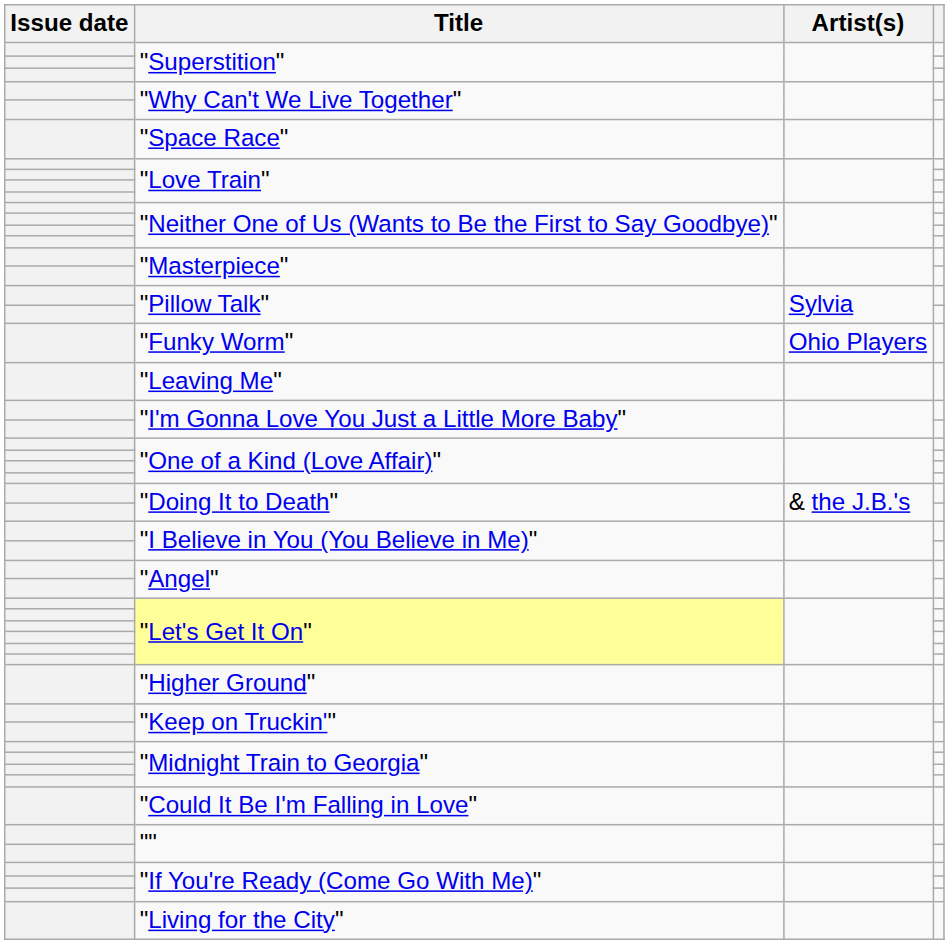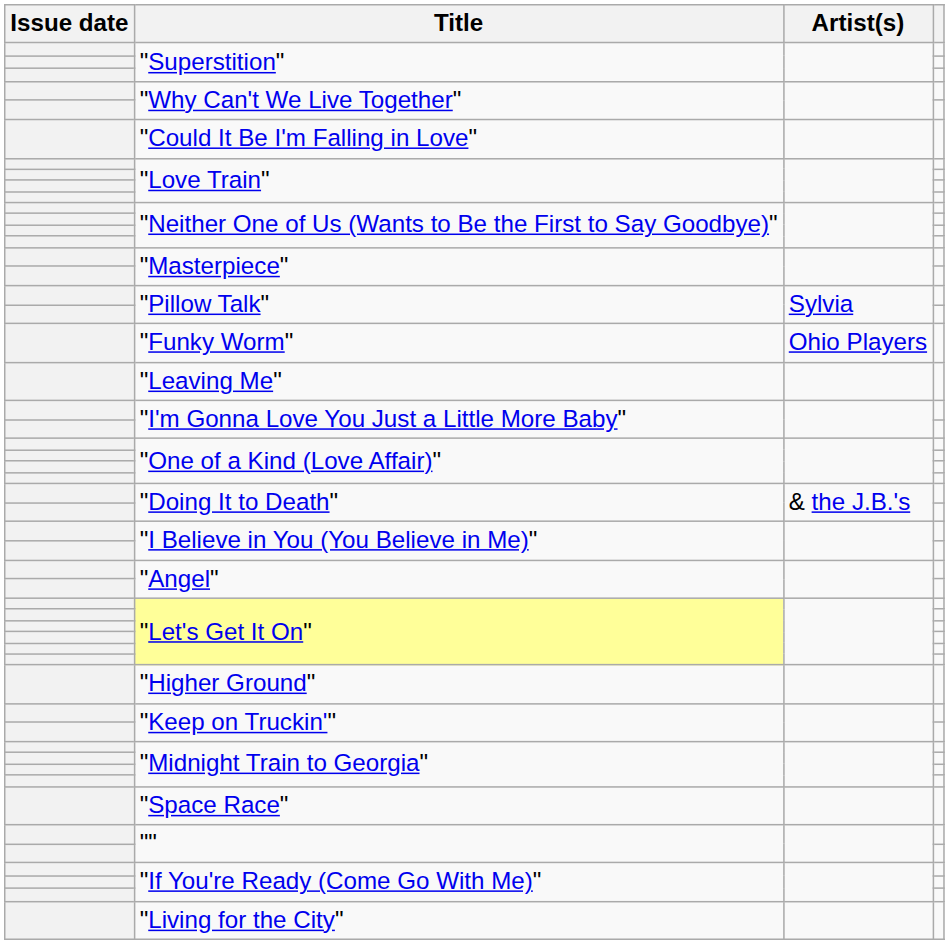 <table class="wikitable sortable plainrowheaders">
 <tr>
 <th scope="col">Issue date</th>
 <th scope="col">Title</th>
 <th scope="col">Artist(s)</th>
 <th scope="col" class="unsortable"></th>
 </tr>
 <tr>
 <th scope=row></th>
 <td rowspan="3">"<a href='#'>Superstition</a>"</td>
 <td rowspan="3"></td>
 <td align=center></td>
 </tr>
 <tr>
 <th scope=row></th>
 <td align=center></td>
 </tr>
 <tr>
 <th scope=row></th>
 <td align=center></td>
 </tr>
 <tr>
 <th scope=row></th>
 <td rowspan="2">"<a href='#'>Why Can't We Live Together</a>"</td>
 <td rowspan="2"></td>
 <td align=center></td>
 </tr>
 <tr>
 <th scope=row></th>
 <td align=center></td>
 </tr>
 <tr>
 <th scope=row></th>
-<td>"<a href='#'>Space Race</a>"</td>
+<td>"<a href='#'>Could It Be I'm Falling in Love</a>"</td>
 <td></td>
 <td align=center></td>
 </tr>
 <tr>
 <th scope=row></th>
 <td rowspan="4">"<a href='#'>Love Train</a>"</td>
 <td rowspan="4"></td>
 <td align=center></td>
 </tr>
 <tr>
 <th scope=row></th>
 <td align=center></td>
 </tr>
 <tr>
 <th scope=row></th>
 <td align=center></td>
 </tr>
 <tr>
 <th scope=row></th>
 <td align=center></td>
 </tr>
 <tr>
 <th scope=row></th>
 <td rowspan="4">"<a href='#'>Neither One of Us (Wants to Be the First to Say Goodbye)</a>"</td>
 <td rowspan="4"></td>
 <td align=center></td>
 </tr>
 <tr>
 <th scope=row></th>
 <td align=center></td>
 </tr>
 <tr>
 <th scope=row></th>
 <td align=center></td>
 </tr>
 <tr>
 <th scope=row></th>
 <td align=center></td>
 </tr>
 <tr>
 <th scope=row></th>
 <td rowspan="2">"<a href='#'>Masterpiece</a>"</td>
 <td rowspan="2"></td>
 <td align=center></td>
 </tr>
 <tr>
 <th scope=row></th>
 <td align=center></td>
 </tr>
 <tr>
 <th scope=row></th>
 <td rowspan="2">"<a href='#'>Pillow Talk</a>"</td>
 <td rowspan="2"><a href='#'>Sylvia</a></td>
 <td align=center></td>
 </tr>
 <tr>
 <th scope=row></th>
 <td align=center></td>
 </tr>
 <tr>
 <th scope=row></th>
 <td>"<a href='#'>Funky Worm</a>"</td>
 <td><a href='#'>Ohio Players</a></td>
 <td align=center></td>
 </tr>
 <tr>
 <th scope=row></th>
 <td>"<a href='#'>Leaving Me</a>"</td>
 <td></td>
 <td align=center></td>
 </tr>
 <tr>
 <th scope=row></th>
 <td rowspan="2">"<a href='#'>I'm Gonna Love You Just a Little More Baby</a>"</td>
 <td rowspan="2"></td>
 <td align=center></td>
 </tr>
 <tr>
 <th scope=row></th>
 <td align=center></td>
 </tr>
 <tr>
 <th scope=row></th>
 <td rowspan="4">"<a href='#'>One of a Kind (Love Affair)</a>"</td>
 <td rowspan="4"></td>
 <td align=center></td>
 </tr>
 <tr>
 <th scope=row></th>
 <td align=center></td>
 </tr>
 <tr>
 <th scope=row></th>
 <td align=center></td>
 </tr>
 <tr>
 <th scope=row></th>
 <td align=center></td>
 </tr>
 <tr>
 <th scope=row></th>
 <td rowspan="2">"<a href='#'>Doing It to Death</a>"</td>
 <td rowspan="2"> & <a href='#'>the J.B.'s</a></td>
 <td align=center></td>
 </tr>
 <tr>
 <th scope=row></th>
 <td align=center></td>
 </tr>
 <tr>
 <th scope=row></th>
 <td rowspan="2">"<a href='#'>I Believe in You (You Believe in Me)</a>"</td>
 <td rowspan="2"></td>
 <td align=center></td>
 </tr>
 <tr>
 <th scope=row></th>
 <td align=center></td>
 </tr>
 <tr>
 <th scope=row></th>
 <td rowspan="2">"<a href='#'>Angel</a>"</td>
 <td rowspan="2"></td>
 <td align=center></td>
 </tr>
 <tr>
 <th scope=row></th>
 <td align=center></td>
 </tr>
 <tr>
 <th scope=row></th>
 <td bgcolor=#FFFF99 rowspan="6">"<a href='#'>Let's Get It On</a>" </td>
 <td rowspan="6"></td>
 <td align=center></td>
 </tr>
 <tr>
 <th scope=row></th>
 <td align=center></td>
 </tr>
 <tr>
 <th scope=row></th>
 <td align=center></td>
 </tr>
 <tr>
 <th scope=row></th>
 <td align=center></td>
 </tr>
 <tr>
 <th scope=row></th>
 <td align=center></td>
 </tr>
 <tr>
 <th scope=row></th>
 <td align=center></td>
 </tr>
 <tr>
 <th scope=row></th>
 <td>"<a href='#'>Higher Ground</a>"</td>
 <td></td>
 <td align=center></td>
 </tr>
 <tr>
 <th scope=row></th>
 <td rowspan="2">"<a href='#'>Keep on Truckin'</a>"</td>
 <td rowspan="2"></td>
 <td align=center></td>
 </tr>
 <tr>
 <th scope=row></th>
 <td align=center></td>
 </tr>
 <tr>
 <th scope=row></th>
 <td rowspan="4">"<a href='#'>Midnight Train to Georgia</a>"</td>
 <td rowspan="4"></td>
 <td align=center></td>
 </tr>
 <tr>
 <th scope=row></th>
 <td align=center></td>
 </tr>
 <tr>
 <th scope=row></th>
 <td align=center></td>
 </tr>
 <tr>
 <th scope=row></th>
 <td align=center></td>
 </tr>
 <tr>
 <th scope=row></th>
-<td>"<a href='#'>Could It Be I'm Falling in Love</a>"</td>
+<td>"<a href='#'>Space Race</a>"</td>
 <td></td>
 <td align=center></td>
 </tr>
 <tr>
 <th scope=row></th>
 <td rowspan="2">""</td>
 <td rowspan="2"></td>
 <td align=center></td>
 </tr>
 <tr>
 <th scope=row></th>
 <td align=center></td>
 </tr>
 <tr>
 <th scope=row></th>
 <td rowspan="3">"<a href='#'>If You're Ready (Come Go With Me)</a>"</td>
 <td rowspan="3"></td>
 <td align=center></td>
 </tr>
 <tr>
 <th scope=row></th>
 <td align=center></td>
 </tr>
 <tr>
 <th scope=row></th>
 <td align=center></td>
 </tr>
 <tr>
 <th scope=row></th>
 <td>"<a href='#'>Living for the City</a>"</td>
 <td></td>
 <td align=center></td>
 </tr>
 <tr>
 </tr>
 </table>
